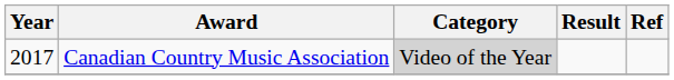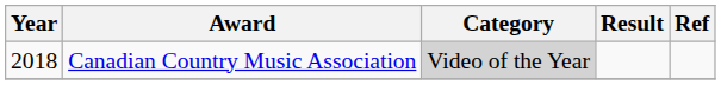 <table class="wikitable">
 <tr>
 <th>Year</th>
 <th>Award</th>
 <th>Category</th>
 <th>Result</th>
 <th>Ref</th>
 </tr>
 <tr>
-<td>2017</td>
+<td>2018</td>
 <td><a href='#'>Canadian Country Music Association</a></td>
 <td style="background: lightgrey;">Video of the Year</td>
 <td></td>
 <td></td>
 </tr>
 <tr>
 </tr>
 </table>
